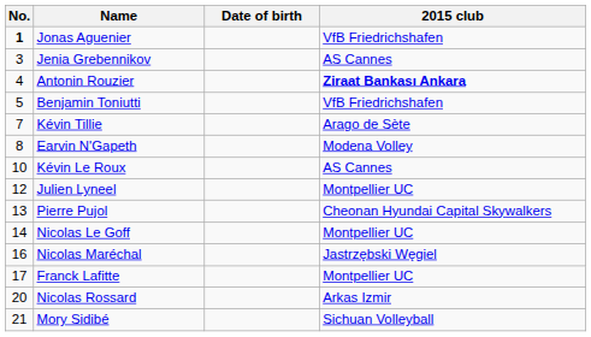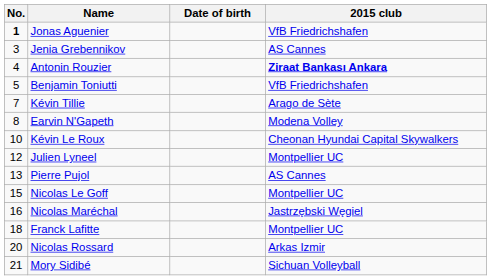 <table class="wikitable sortable" style="font-size:100%; text-align:left;">
 <tr>
 <th>No.</th>
 <th style="width:12em">Name</th>
 <th style="width:8em">Date of birth</th>
 <th style="width:19em">2015 club</th>
 </tr>
 <tr>
 <td align=center><strong>1</strong></td>
 <td><a href='#'>Jonas Aguenier</a></td>
 <td align=right></td>
 <td> <a href='#'>VfB Friedrichshafen</a></td>
 </tr>
 <tr>
 <td align=center>3</td>
 <td><a href='#'>Jenia Grebennikov</a></td>
 <td align=right></td>
 <td> <a href='#'>AS Cannes</a></td>
 </tr>
 <tr>
 <td align=center>4</td>
 <td><a href='#'>Antonin Rouzier</a></td>
 <td align=right></td>
 <td><strong> <a href='#'>Ziraat Bankası Ankara</a></strong></td>
 </tr>
 <tr>
 <td align=center>5</td>
 <td><a href='#'>Benjamin Toniutti</a></td>
 <td align=right></td>
 <td> <a href='#'>VfB Friedrichshafen</a></td>
 </tr>
 <tr>
 <td align=center>7</td>
 <td><a href='#'>Kévin Tillie</a></td>
 <td align=right></td>
 <td> <a href='#'>Arago de Sète</a></td>
 </tr>
 <tr>
 <td align=center>8</td>
 <td><a href='#'>Earvin N'Gapeth</a></td>
 <td align=right></td>
 <td> <a href='#'>Modena Volley</a></td>
 </tr>
 <tr>
 <td align=center>10</td>
 <td><a href='#'>Kévin Le Roux</a></td>
 <td align=right></td>
-<td> <a href='#'>AS Cannes</a></td>
+<td> <a href='#'>Cheonan Hyundai Capital Skywalkers</a></td>
 </tr>
 <tr>
 <td align=center>12</td>
 <td><a href='#'>Julien Lyneel</a></td>
 <td align=right></td>
 <td> <a href='#'>Montpellier UC</a></td>
 </tr>
 <tr>
 <td align=center>13</td>
 <td><a href='#'>Pierre Pujol</a></td>
 <td align=right></td>
-<td> <a href='#'>Cheonan Hyundai Capital Skywalkers</a></td>
+<td> <a href='#'>AS Cannes</a></td>
 </tr>
 <tr>
-<td align=center>14</td>
+<td align=center>15</td>
 <td><a href='#'>Nicolas Le Goff</a></td>
 <td align=right></td>
 <td> <a href='#'>Montpellier UC</a></td>
 </tr>
 <tr>
 <td align=center>16</td>
 <td><a href='#'>Nicolas Maréchal</a></td>
 <td align=right></td>
 <td> <a href='#'>Jastrzębski Węgiel</a></td>
 </tr>
 <tr>
-<td align=center>17</td>
+<td align=center>18</td>
 <td><a href='#'>Franck Lafitte</a></td>
 <td align=right></td>
 <td> <a href='#'>Montpellier UC</a></td>
 </tr>
 <tr>
 <td align=center>20</td>
 <td><a href='#'>Nicolas Rossard</a></td>
 <td align=right></td>
 <td> <a href='#'>Arkas Izmir</a></td>
 </tr>
 <tr>
 <td align=center>21</td>
 <td><a href='#'>Mory Sidibé</a></td>
 <td align=right></td>
 <td> <a href='#'>Sichuan Volleyball</a></td>
 </tr>
 </table>
